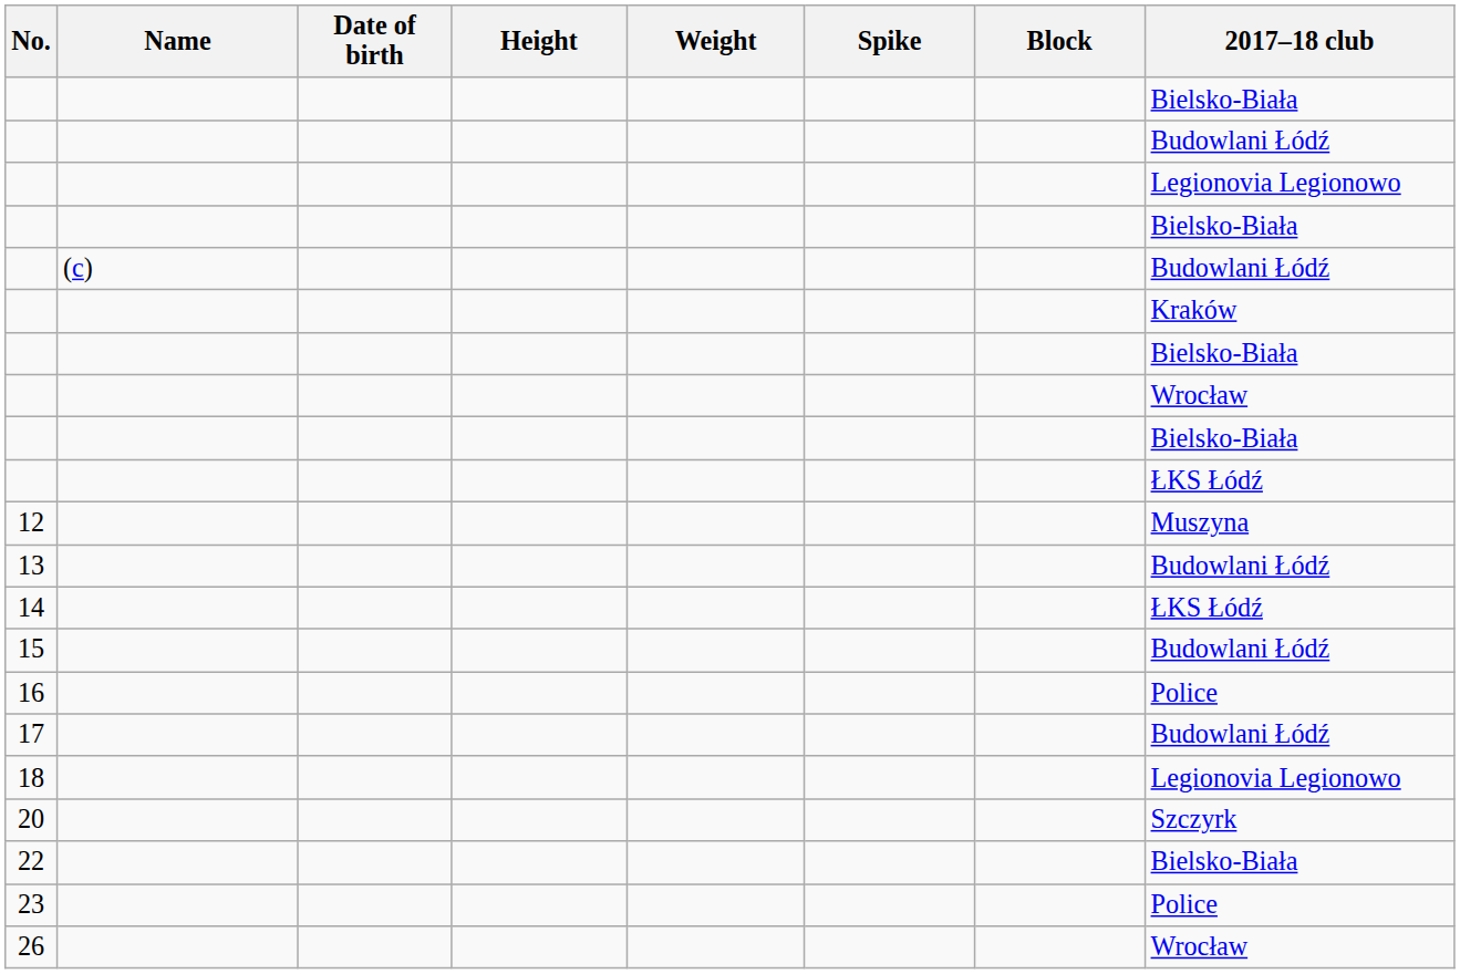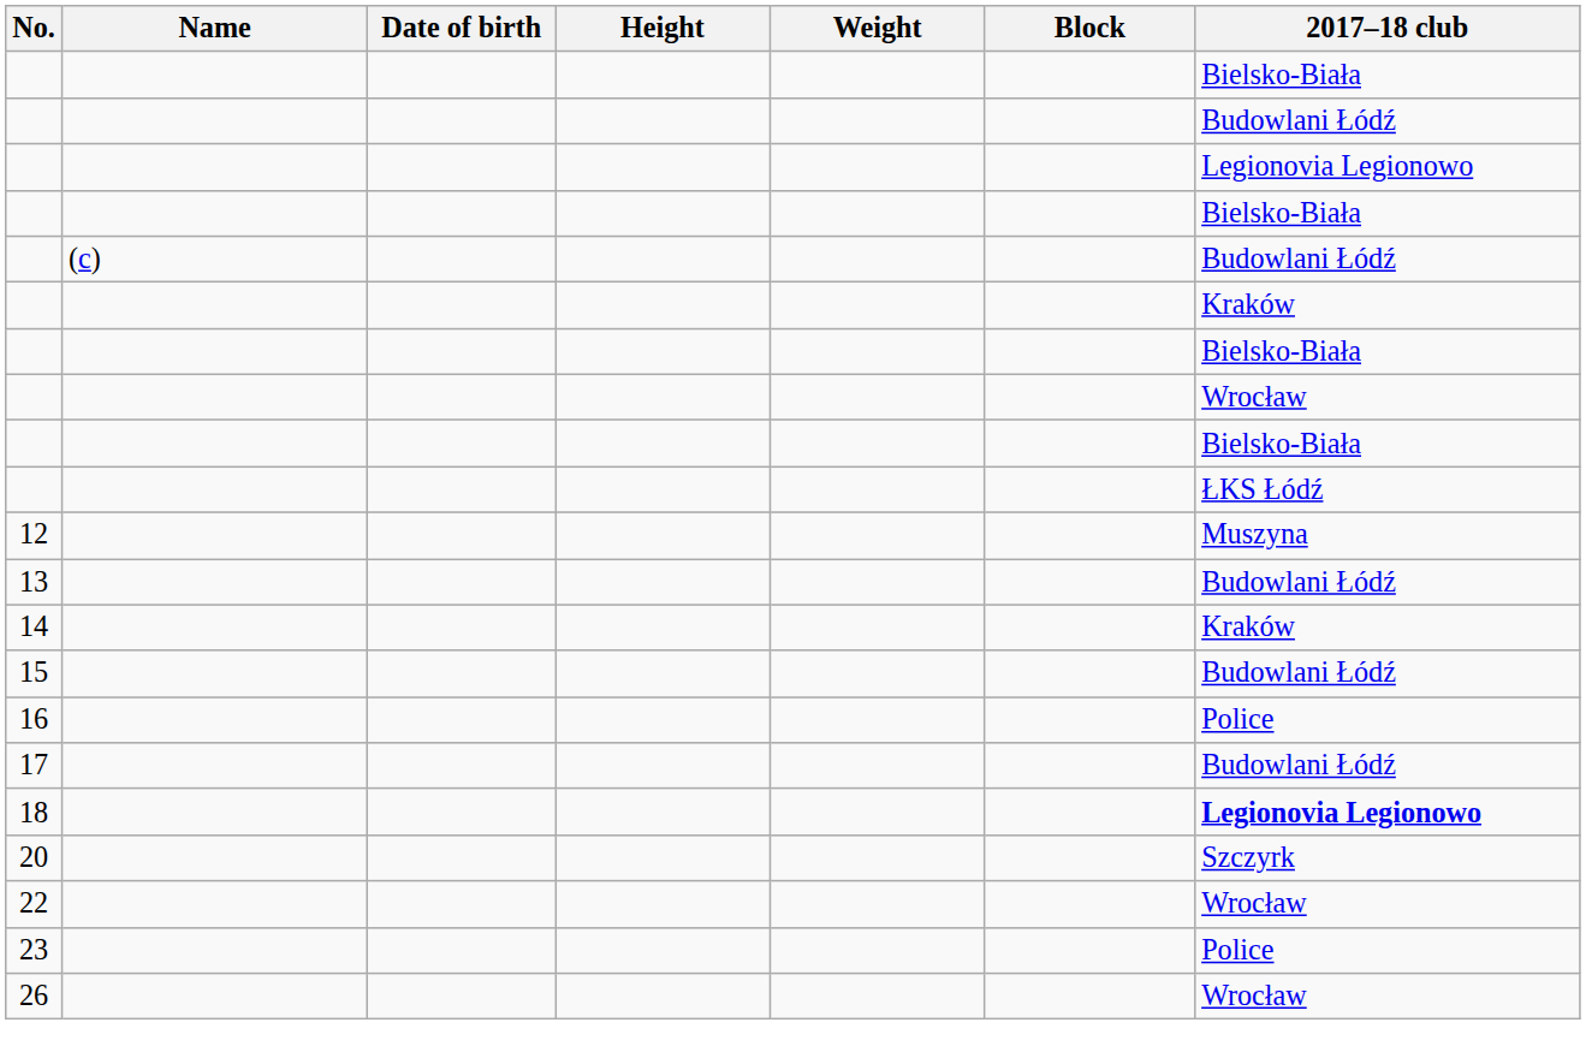 <table class="wikitable sortable" style="font-size:100%; text-align:center;">
 <tr>
 <th>No.</th>
 <th style="width:14em">Name</th>
 <th style="width:8em">Date of birth</th>
 <th style="width:9em">Height</th>
 <th style="width:9em">Weight</th>
-<th style="width:9em">Spike</th>
 <th style="width:9em">Block</th>
 <th style="width:17em">2017–18 club</th>
 </tr>
 <tr>
 <td></td>
 <td align=left></td>
 <td align=right></td>
-<td></td>
 <td></td>
 <td></td>
 <td></td>
 <td align=left> <a href='#'>Bielsko-Biała</a></td>
 </tr>
 <tr>
 <td></td>
 <td align=left></td>
 <td align=right></td>
 <td></td>
 <td></td>
 <td></td>
-<td></td>
 <td align=left> <a href='#'>Budowlani Łódź</a></td>
 </tr>
 <tr>
 <td></td>
 <td align=left></td>
 <td align=right></td>
-<td></td>
 <td></td>
 <td></td>
 <td></td>
 <td align=left> <a href='#'>Legionovia Legionowo</a></td>
 </tr>
 <tr>
 <td></td>
 <td align=left></td>
 <td align=right></td>
 <td></td>
 <td></td>
 <td></td>
-<td></td>
 <td align=left> <a href='#'>Bielsko-Biała</a></td>
 </tr>
 <tr>
 <td></td>
 <td align=left> (<a href='#'>c</a>)</td>
 <td align=right></td>
-<td></td>
 <td></td>
 <td></td>
 <td></td>
 <td align=left> <a href='#'>Budowlani Łódź</a></td>
 </tr>
 <tr>
 <td></td>
 <td align=left></td>
 <td align=right></td>
 <td></td>
 <td></td>
 <td></td>
-<td></td>
 <td align=left> <a href='#'>Kraków</a></td>
 </tr>
 <tr>
 <td></td>
 <td align=left></td>
 <td align=right></td>
-<td></td>
 <td></td>
 <td></td>
 <td></td>
 <td align=left> <a href='#'>Bielsko-Biała</a></td>
 </tr>
 <tr>
 <td></td>
 <td align=left></td>
 <td align=right></td>
 <td></td>
 <td></td>
 <td></td>
-<td></td>
 <td align=left> <a href='#'>Wrocław</a></td>
 </tr>
 <tr>
 <td></td>
 <td align=left></td>
 <td align=right></td>
-<td></td>
 <td></td>
 <td></td>
 <td></td>
 <td align=left> <a href='#'>Bielsko-Biała</a></td>
 </tr>
 <tr>
 <td></td>
 <td align=left></td>
 <td align=right></td>
 <td></td>
 <td></td>
 <td></td>
-<td></td>
 <td align=left> <a href='#'>ŁKS Łódź</a></td>
 </tr>
 <tr>
 <td>12</td>
 <td align=left></td>
 <td align=right></td>
-<td></td>
 <td></td>
 <td></td>
 <td></td>
 <td align=left> <a href='#'>Muszyna</a></td>
 </tr>
 <tr>
 <td>13</td>
 <td align=left></td>
 <td align=right></td>
 <td></td>
 <td></td>
 <td></td>
-<td></td>
 <td align=left> <a href='#'>Budowlani Łódź</a></td>
 </tr>
 <tr>
 <td>14</td>
 <td align=left></td>
 <td align=right></td>
 <td></td>
 <td></td>
 <td></td>
-<td></td>
-<td align=left> <a href='#'>ŁKS Łódź</a></td>
+<td align=left> <a href='#'>Kraków</a></td>
 </tr>
 <tr>
 <td>15</td>
 <td align=left></td>
 <td align=right></td>
-<td></td>
 <td></td>
 <td></td>
 <td></td>
 <td align=left> <a href='#'>Budowlani Łódź</a></td>
 </tr>
 <tr>
 <td>16</td>
 <td align=left></td>
 <td align=right></td>
 <td></td>
 <td></td>
 <td></td>
-<td></td>
 <td align=left> <a href='#'>Police</a></td>
 </tr>
 <tr>
 <td>17</td>
 <td align=left></td>
 <td align=right></td>
-<td></td>
 <td></td>
 <td></td>
 <td></td>
 <td align=left> <a href='#'>Budowlani Łódź</a></td>
 </tr>
 <tr>
 <td>18</td>
 <td align=left></td>
 <td align=right></td>
 <td></td>
 <td></td>
 <td></td>
-<td></td>
-<td align=left> <a href='#'>Legionovia Legionowo</a></td>
+<td align=left><strong> <a href='#'>Legionovia Legionowo</a></strong></td>
 </tr>
 <tr>
 <td>20</td>
 <td align=left></td>
 <td align=right></td>
-<td></td>
 <td></td>
 <td></td>
 <td></td>
 <td align=left> <a href='#'>Szczyrk</a></td>
 </tr>
 <tr>
 <td>22</td>
 <td align=left></td>
 <td align=right></td>
 <td></td>
 <td></td>
 <td></td>
-<td></td>
-<td align=left> <a href='#'>Bielsko-Biała</a></td>
+<td align=left> <a href='#'>Wrocław</a></td>
 </tr>
 <tr>
 <td>23</td>
 <td align=left></td>
 <td align=right></td>
-<td></td>
 <td></td>
 <td></td>
 <td></td>
 <td align=left> <a href='#'>Police</a></td>
 </tr>
 <tr>
 <td>26</td>
 <td align=left></td>
 <td align=right></td>
 <td></td>
 <td></td>
 <td></td>
-<td></td>
 <td align=left> <a href='#'>Wrocław</a></td>
 </tr>
 </table>
